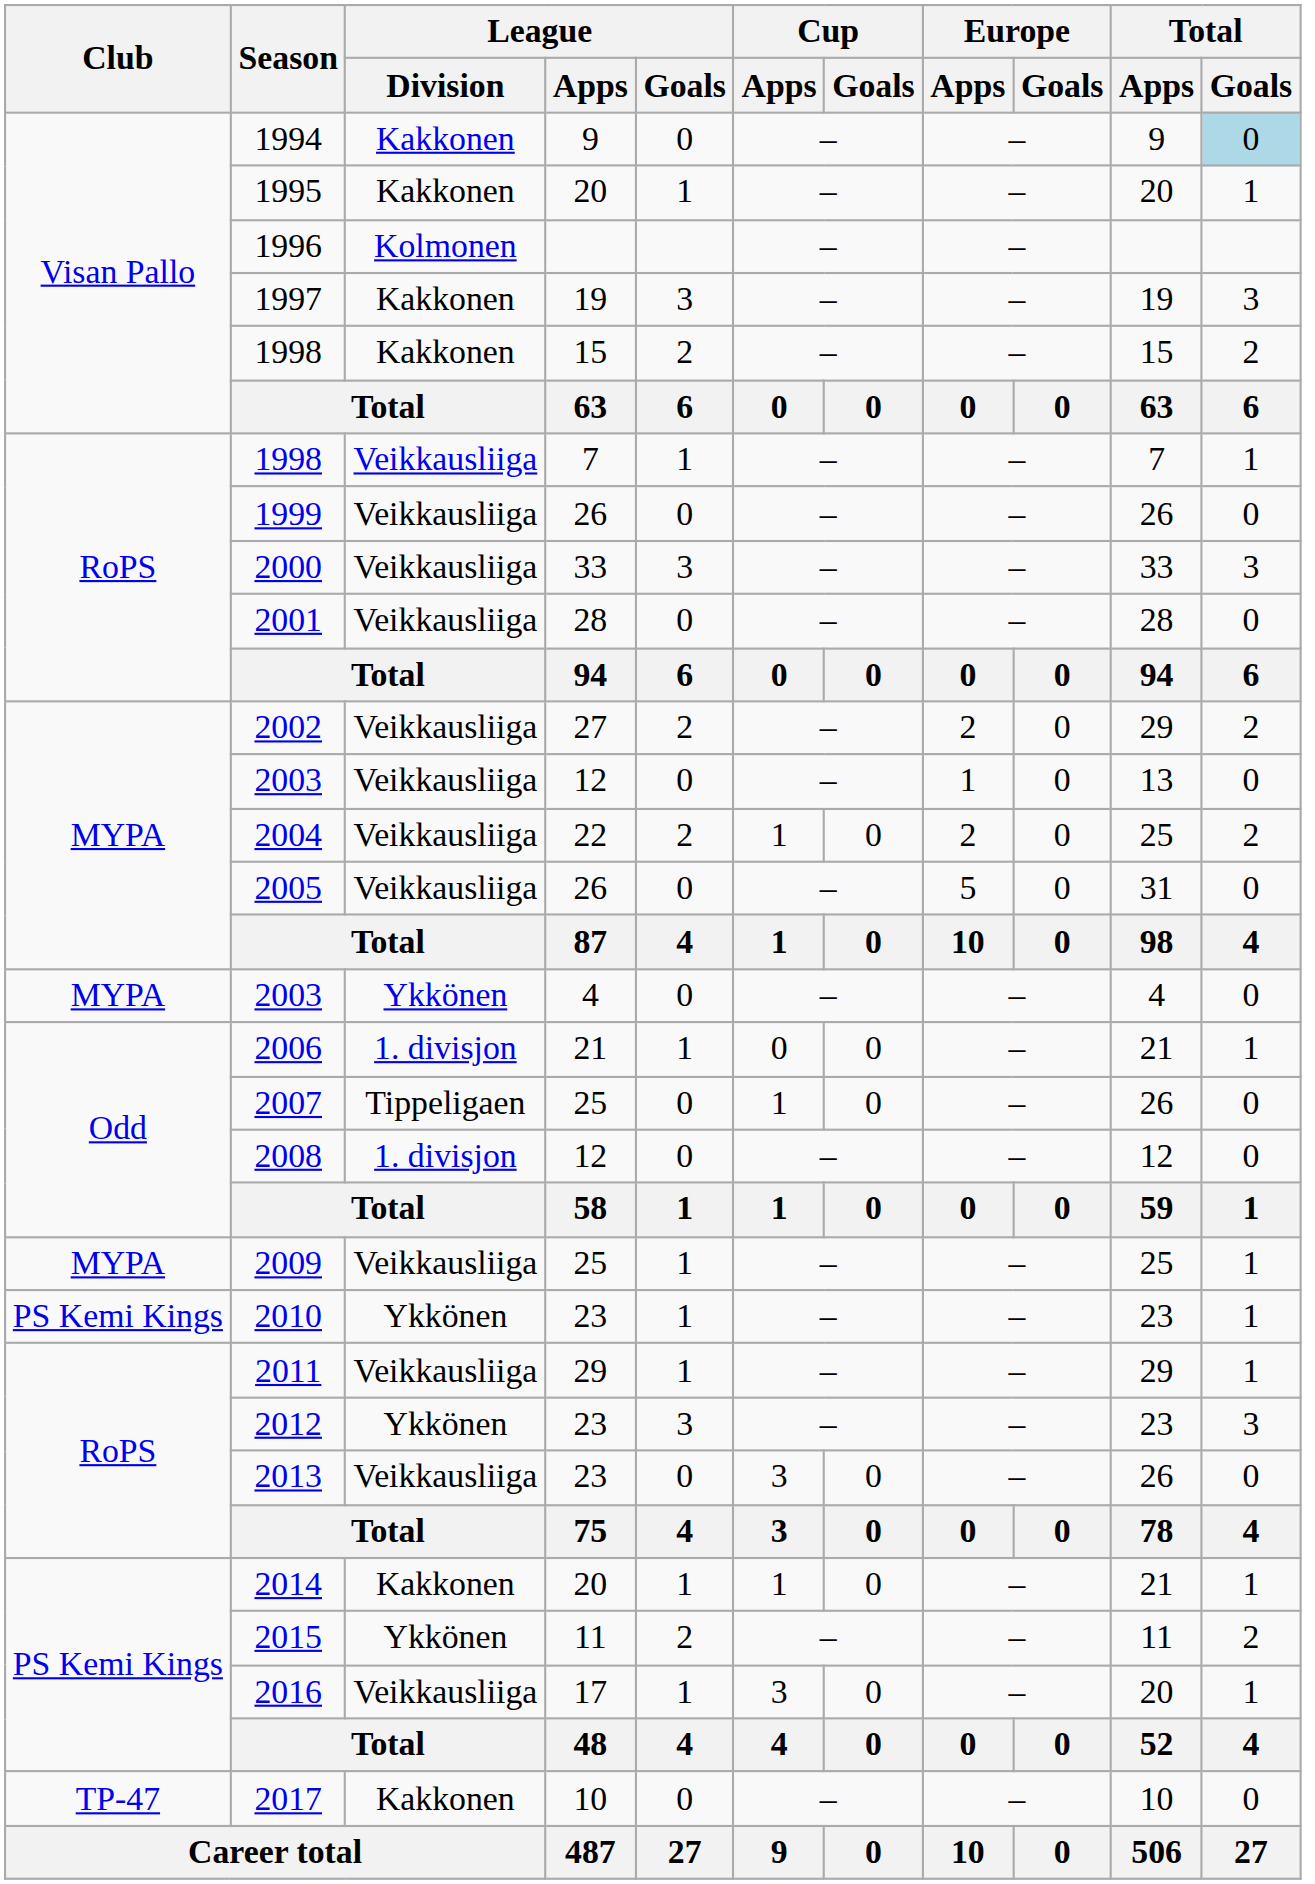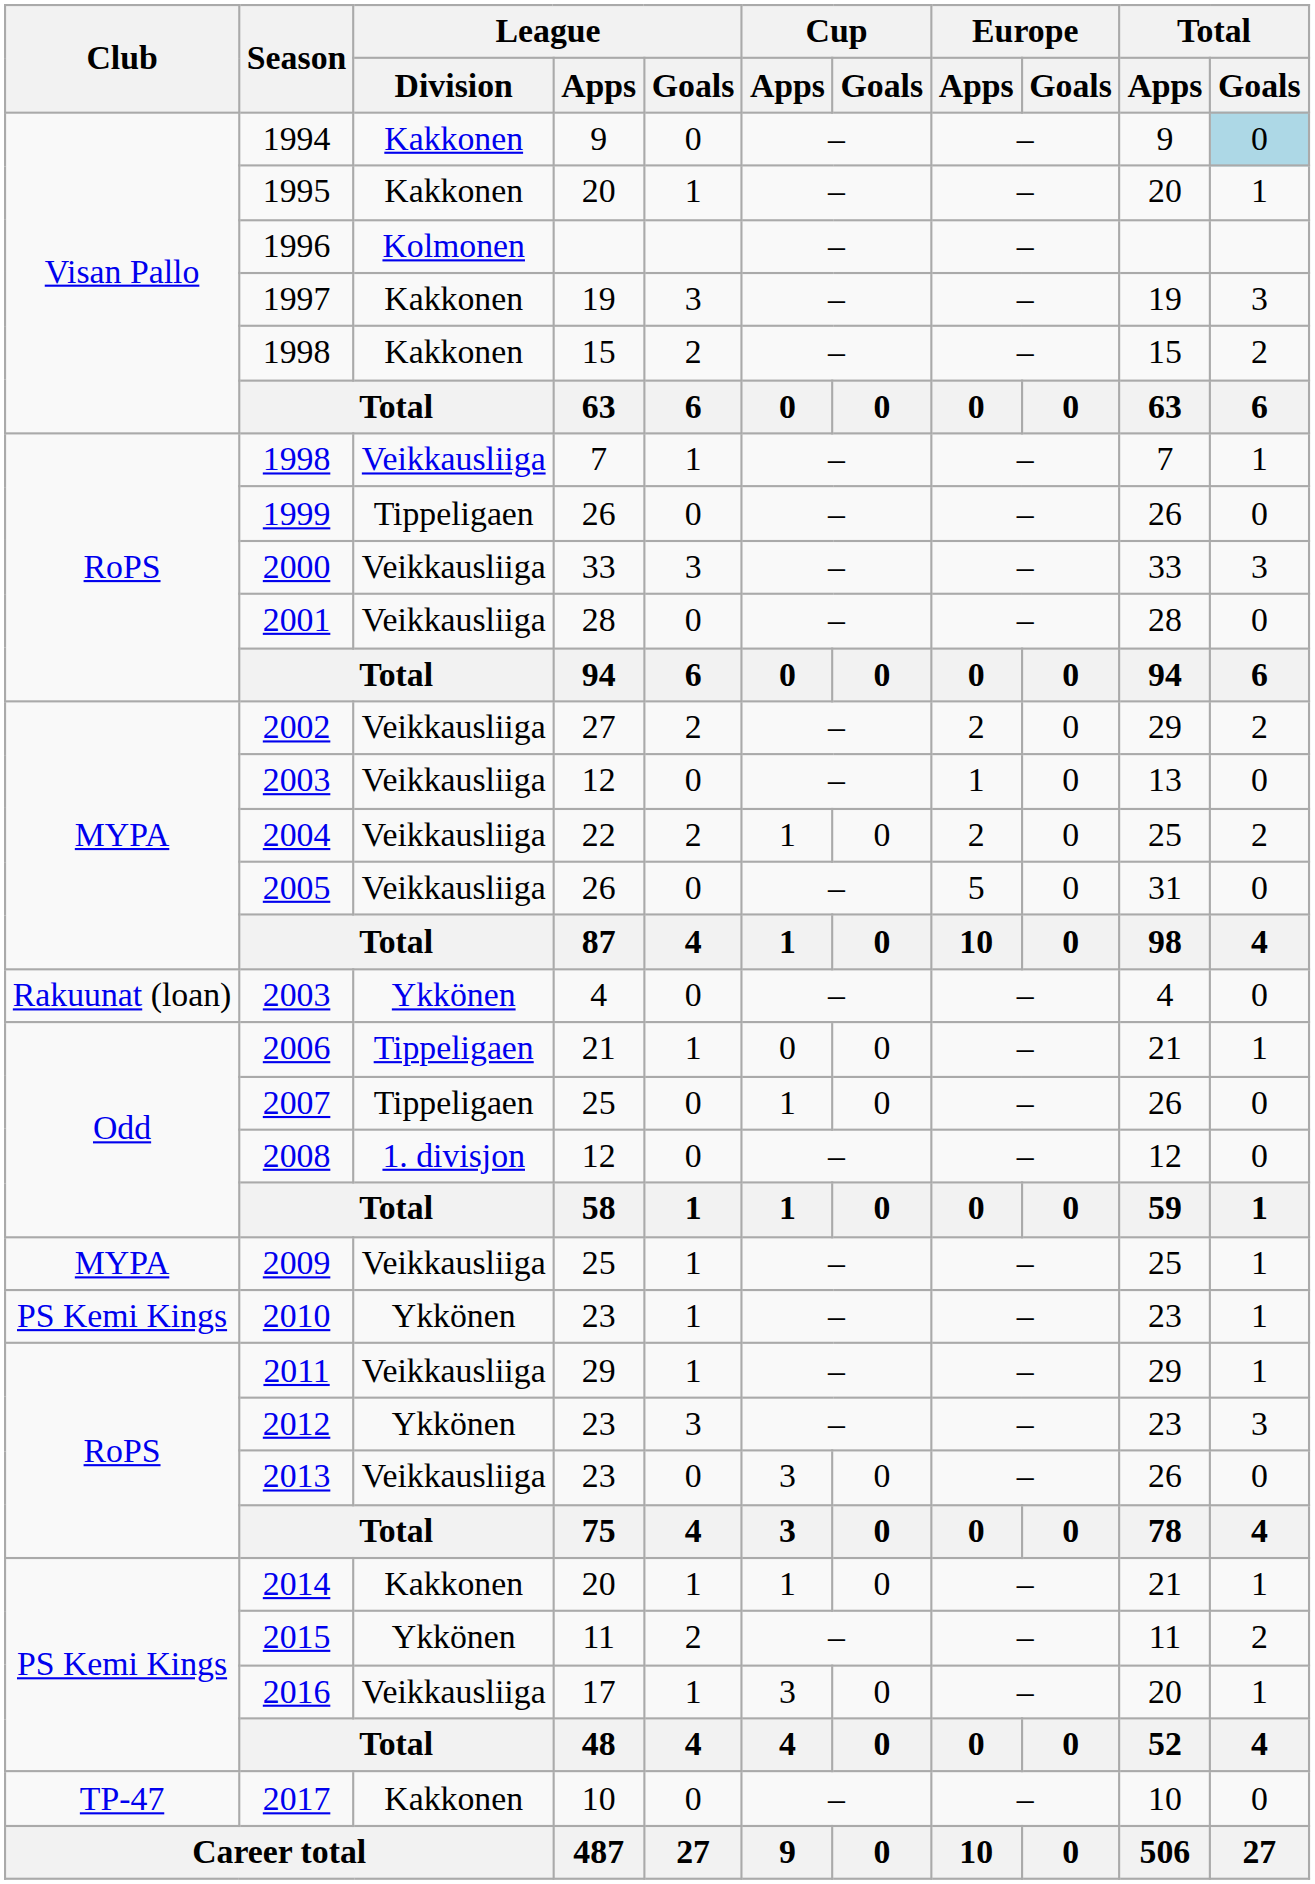 <table class="wikitable" style="text-align:center">
 <tr>
 <th rowspan="2">Club</th>
 <th rowspan="2">Season</th>
 <th colspan="3">League</th>
 <th colspan="2">Cup</th>
 <th colspan="2">Europe</th>
 <th colspan="2">Total</th>
 </tr>
 <tr>
 <th>Division</th>
 <th>Apps</th>
 <th>Goals</th>
 <th>Apps</th>
 <th>Goals</th>
 <th>Apps</th>
 <th>Goals</th>
 <th>Apps</th>
 <th>Goals</th>
 </tr>
 <tr>
 <td rowspan=6><a href='#'>Visan Pallo</a></td>
 <td>1994</td>
 <td><a href='#'>Kakkonen</a></td>
 <td>9</td>
 <td>0</td>
 <td colspan=2>–</td>
 <td colspan=2>–</td>
 <td>9</td>
 <td style="background: lightblue;">0</td>
 </tr>
 <tr>
 <td>1995</td>
 <td>Kakkonen</td>
 <td>20</td>
 <td>1</td>
 <td colspan=2>–</td>
 <td colspan=2>–</td>
 <td>20</td>
 <td>1</td>
 </tr>
 <tr>
 <td>1996</td>
 <td><a href='#'>Kolmonen</a></td>
 <td></td>
 <td></td>
 <td colspan=2>–</td>
 <td colspan=2>–</td>
 <td></td>
 <td></td>
 </tr>
 <tr>
 <td>1997</td>
 <td>Kakkonen</td>
 <td>19</td>
 <td>3</td>
 <td colspan=2>–</td>
 <td colspan=2>–</td>
 <td>19</td>
 <td>3</td>
 </tr>
 <tr>
 <td>1998</td>
 <td>Kakkonen</td>
 <td>15</td>
 <td>2</td>
 <td colspan=2>–</td>
 <td colspan=2>–</td>
 <td>15</td>
 <td>2</td>
 </tr>
 <tr>
 <th colspan=2>Total</th>
 <th>63</th>
 <th>6</th>
 <th>0</th>
 <th>0</th>
 <th>0</th>
 <th>0</th>
 <th>63</th>
 <th>6</th>
 </tr>
 <tr>
 <td rowspan=5><a href='#'>RoPS</a></td>
 <td><a href='#'>1998</a></td>
 <td><a href='#'>Veikkausliiga</a></td>
 <td>7</td>
 <td>1</td>
 <td colspan=2>–</td>
 <td colspan=2>–</td>
 <td>7</td>
 <td>1</td>
 </tr>
 <tr>
 <td><a href='#'>1999</a></td>
-<td>Veikkausliiga</td>
+<td>Tippeligaen</td>
 <td>26</td>
 <td>0</td>
 <td colspan=2>–</td>
 <td colspan=2>–</td>
 <td>26</td>
 <td>0</td>
 </tr>
 <tr>
 <td><a href='#'>2000</a></td>
 <td>Veikkausliiga</td>
 <td>33</td>
 <td>3</td>
 <td colspan=2>–</td>
 <td colspan=2>–</td>
 <td>33</td>
 <td>3</td>
 </tr>
 <tr>
 <td><a href='#'>2001</a></td>
 <td>Veikkausliiga</td>
 <td>28</td>
 <td>0</td>
 <td colspan=2>–</td>
 <td colspan=2>–</td>
 <td>28</td>
 <td>0</td>
 </tr>
 <tr>
 <th colspan=2>Total</th>
 <th>94</th>
 <th>6</th>
 <th>0</th>
 <th>0</th>
 <th>0</th>
 <th>0</th>
 <th>94</th>
 <th>6</th>
 </tr>
 <tr>
 <td rowspan=5><a href='#'>MYPA</a></td>
 <td><a href='#'>2002</a></td>
 <td>Veikkausliiga</td>
 <td>27</td>
 <td>2</td>
 <td colspan=2>–</td>
 <td>2</td>
 <td>0</td>
 <td>29</td>
 <td>2</td>
 </tr>
 <tr>
 <td><a href='#'>2003</a></td>
 <td>Veikkausliiga</td>
 <td>12</td>
 <td>0</td>
 <td colspan=2>–</td>
 <td>1</td>
 <td>0</td>
 <td>13</td>
 <td>0</td>
 </tr>
 <tr>
 <td><a href='#'>2004</a></td>
 <td>Veikkausliiga</td>
 <td>22</td>
 <td>2</td>
 <td>1</td>
 <td>0</td>
 <td>2</td>
 <td>0</td>
 <td>25</td>
 <td>2</td>
 </tr>
 <tr>
 <td><a href='#'>2005</a></td>
 <td>Veikkausliiga</td>
 <td>26</td>
 <td>0</td>
 <td colspan=2>–</td>
 <td>5</td>
 <td>0</td>
 <td>31</td>
 <td>0</td>
 </tr>
 <tr>
 <th colspan=2>Total</th>
 <th>87</th>
 <th>4</th>
 <th>1</th>
 <th>0</th>
 <th>10</th>
 <th>0</th>
 <th>98</th>
 <th>4</th>
 </tr>
 <tr>
-<td><a href='#'>MYPA</a></td>
+<td><a href='#'>Rakuunat</a> (loan)</td>
 <td><a href='#'>2003</a></td>
 <td><a href='#'>Ykkönen</a></td>
 <td>4</td>
 <td>0</td>
 <td colspan=2>–</td>
 <td colspan=2>–</td>
 <td>4</td>
 <td>0</td>
 </tr>
 <tr>
 <td rowspan=4><a href='#'>Odd</a></td>
 <td><a href='#'>2006</a></td>
-<td><a href='#'>1. divisjon</a></td>
+<td><a href='#'>Tippeligaen</a></td>
 <td>21</td>
 <td>1</td>
 <td>0</td>
 <td>0</td>
 <td colspan=2>–</td>
 <td>21</td>
 <td>1</td>
 </tr>
 <tr>
 <td><a href='#'>2007</a></td>
 <td>Tippeligaen</td>
 <td>25</td>
 <td>0</td>
 <td>1</td>
 <td>0</td>
 <td colspan=2>–</td>
 <td>26</td>
 <td>0</td>
 </tr>
 <tr>
 <td><a href='#'>2008</a></td>
 <td><a href='#'>1. divisjon</a></td>
 <td>12</td>
 <td>0</td>
 <td colspan=2>–</td>
 <td colspan=2>–</td>
 <td>12</td>
 <td>0</td>
 </tr>
 <tr>
 <th colspan=2>Total</th>
 <th>58</th>
 <th>1</th>
 <th>1</th>
 <th>0</th>
 <th>0</th>
 <th>0</th>
 <th>59</th>
 <th>1</th>
 </tr>
 <tr>
 <td><a href='#'>MYPA</a></td>
 <td><a href='#'>2009</a></td>
 <td>Veikkausliiga</td>
 <td>25</td>
 <td>1</td>
 <td colspan=2>–</td>
 <td colspan=2>–</td>
 <td>25</td>
 <td>1</td>
 </tr>
 <tr>
 <td><a href='#'>PS Kemi Kings</a></td>
 <td><a href='#'>2010</a></td>
 <td>Ykkönen</td>
 <td>23</td>
 <td>1</td>
 <td colspan=2>–</td>
 <td colspan=2>–</td>
 <td>23</td>
 <td>1</td>
 </tr>
 <tr>
 <td rowspan=4><a href='#'>RoPS</a></td>
 <td><a href='#'>2011</a></td>
 <td>Veikkausliiga</td>
 <td>29</td>
 <td>1</td>
 <td colspan=2>–</td>
 <td colspan=2>–</td>
 <td>29</td>
 <td>1</td>
 </tr>
 <tr>
 <td><a href='#'>2012</a></td>
 <td>Ykkönen</td>
 <td>23</td>
 <td>3</td>
 <td colspan=2>–</td>
 <td colspan=2>–</td>
 <td>23</td>
 <td>3</td>
 </tr>
 <tr>
 <td><a href='#'>2013</a></td>
 <td>Veikkausliiga</td>
 <td>23</td>
 <td>0</td>
 <td>3</td>
 <td>0</td>
 <td colspan=2>–</td>
 <td>26</td>
 <td>0</td>
 </tr>
 <tr>
 <th colspan=2>Total</th>
 <th>75</th>
 <th>4</th>
 <th>3</th>
 <th>0</th>
 <th>0</th>
 <th>0</th>
 <th>78</th>
 <th>4</th>
 </tr>
 <tr>
 <td rowspan=4><a href='#'>PS Kemi Kings</a></td>
 <td><a href='#'>2014</a></td>
 <td>Kakkonen</td>
 <td>20</td>
 <td>1</td>
 <td>1</td>
 <td>0</td>
 <td colspan=2>–</td>
 <td>21</td>
 <td>1</td>
 </tr>
 <tr>
 <td><a href='#'>2015</a></td>
 <td>Ykkönen</td>
 <td>11</td>
 <td>2</td>
 <td colspan=2>–</td>
 <td colspan=2>–</td>
 <td>11</td>
 <td>2</td>
 </tr>
 <tr>
 <td><a href='#'>2016</a></td>
 <td>Veikkausliiga</td>
 <td>17</td>
 <td>1</td>
 <td>3</td>
 <td>0</td>
 <td colspan=2>–</td>
 <td>20</td>
 <td>1</td>
 </tr>
 <tr>
 <th colspan=2>Total</th>
 <th>48</th>
 <th>4</th>
 <th>4</th>
 <th>0</th>
 <th>0</th>
 <th>0</th>
 <th>52</th>
 <th>4</th>
 </tr>
 <tr>
 <td><a href='#'>TP-47</a></td>
 <td><a href='#'>2017</a></td>
 <td>Kakkonen</td>
 <td>10</td>
 <td>0</td>
 <td colspan=2>–</td>
 <td colspan=2>–</td>
 <td>10</td>
 <td>0</td>
 </tr>
 <tr>
 <th colspan="3">Career total</th>
 <th>487</th>
 <th>27</th>
 <th>9</th>
 <th>0</th>
 <th>10</th>
 <th>0</th>
 <th>506</th>
 <th>27</th>
 </tr>
 </table>
